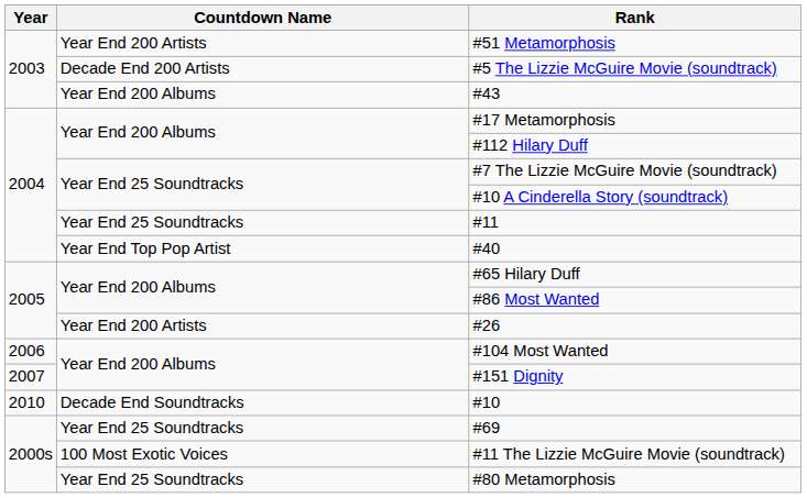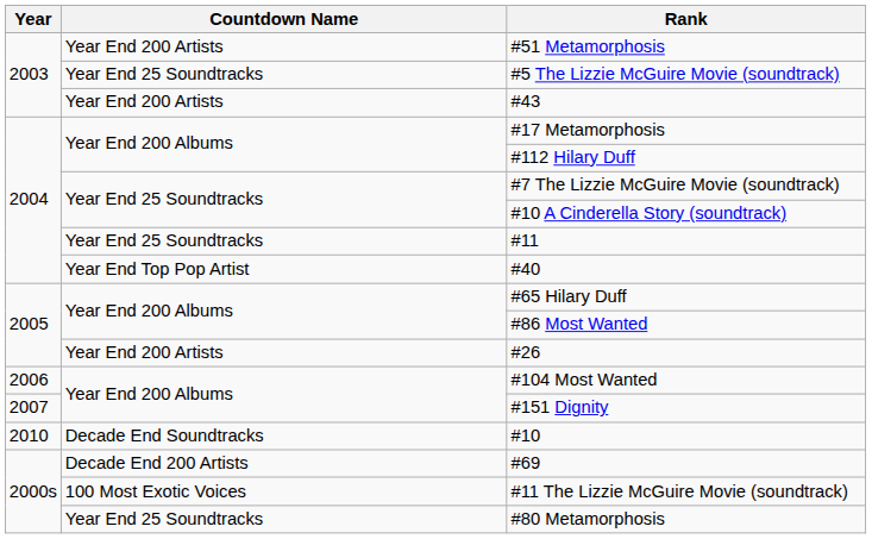 <table class="wikitable sortable">
 <tr>
 <th scope="col" style="width:1em;">Year</th>
 <th scope="col" style="width:25em;">Countdown Name</th>
 <th scope="col" style="width:20em;">Rank</th>
 </tr>
 <tr>
 <td rowspan=3>2003</td>
 <td>Year End 200 Artists</td>
 <td>#51 <a href='#'>Metamorphosis</a></td>
 </tr>
 <tr>
-<td>Decade End 200 Artists</td>
+<td>Year End 25 Soundtracks</td>
 <td>#5 <a href='#'>The Lizzie McGuire Movie (soundtrack)</a></td>
 </tr>
 <tr>
-<td>Year End 200 Albums</td>
+<td>Year End 200 Artists</td>
 <td>#43</td>
 </tr>
 <tr>
 <td rowspan=6>2004</td>
 <td rowspan=2>Year End 200 Albums</td>
 <td>#17 Metamorphosis</td>
 </tr>
 <tr>
 <td>#112 <a href='#'>Hilary Duff</a></td>
 </tr>
 <tr>
 <td rowspan=2>Year End 25 Soundtracks</td>
 <td>#7 The Lizzie McGuire Movie (soundtrack)</td>
 </tr>
 <tr>
 <td>#10 <a href='#'>A Cinderella Story (soundtrack)</a></td>
 </tr>
 <tr>
 <td>Year End 25 Soundtracks</td>
 <td>#11</td>
 </tr>
 <tr>
 <td>Year End Top Pop Artist</td>
 <td>#40</td>
 </tr>
 <tr>
 <td rowspan=3>2005</td>
 <td rowspan=2>Year End 200 Albums</td>
 <td>#65 Hilary Duff</td>
 </tr>
 <tr>
 <td>#86 <a href='#'>Most Wanted</a></td>
 </tr>
 <tr>
 <td>Year End 200 Artists</td>
 <td>#26</td>
 </tr>
 <tr>
 <td>2006</td>
 <td rowspan=2>Year End 200 Albums</td>
 <td>#104 Most Wanted</td>
 </tr>
 <tr>
 <td>2007</td>
 <td>#151 <a href='#'>Dignity</a></td>
 </tr>
 <tr>
 <td>2010</td>
 <td>Decade End Soundtracks</td>
 <td>#10</td>
 </tr>
 <tr>
 <td rowspan=3>2000s</td>
-<td>Year End 25 Soundtracks</td>
+<td>Decade End 200 Artists</td>
 <td>#69</td>
 </tr>
 <tr>
 <td>100 Most Exotic Voices</td>
 <td>#11 The Lizzie McGuire Movie (soundtrack)</td>
 </tr>
 <tr>
 <td>Year End 25 Soundtracks</td>
 <td>#80 Metamorphosis</td>
 </tr>
 </table>
